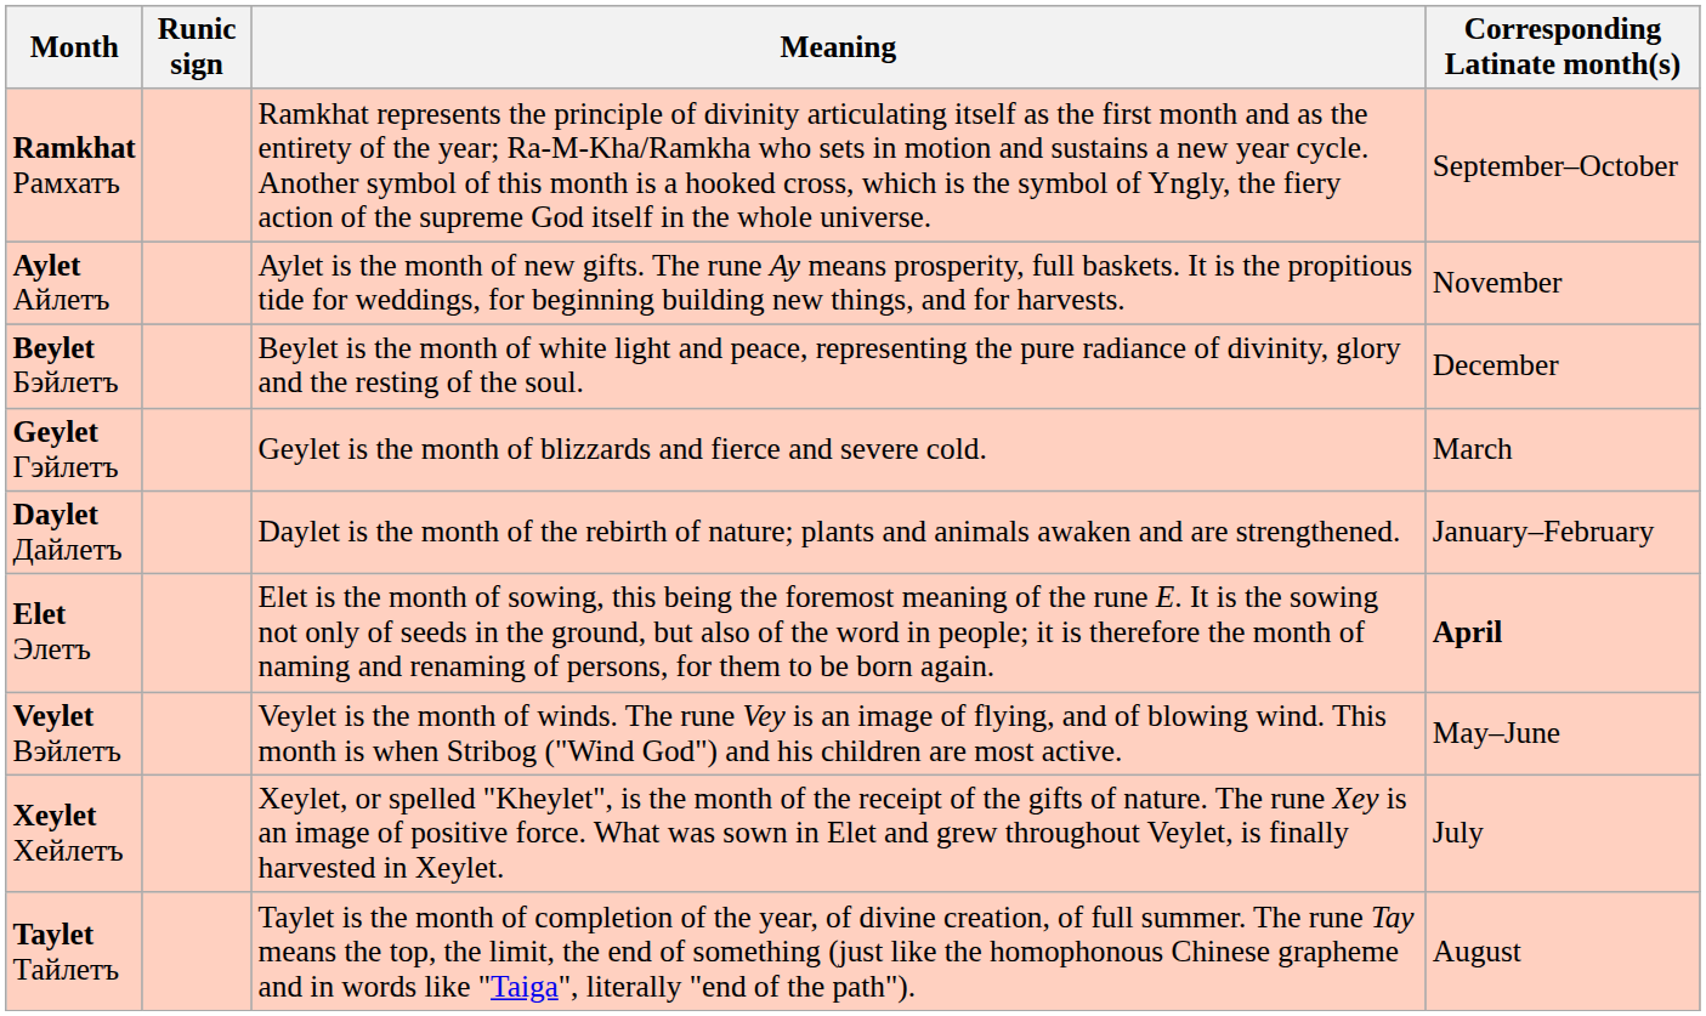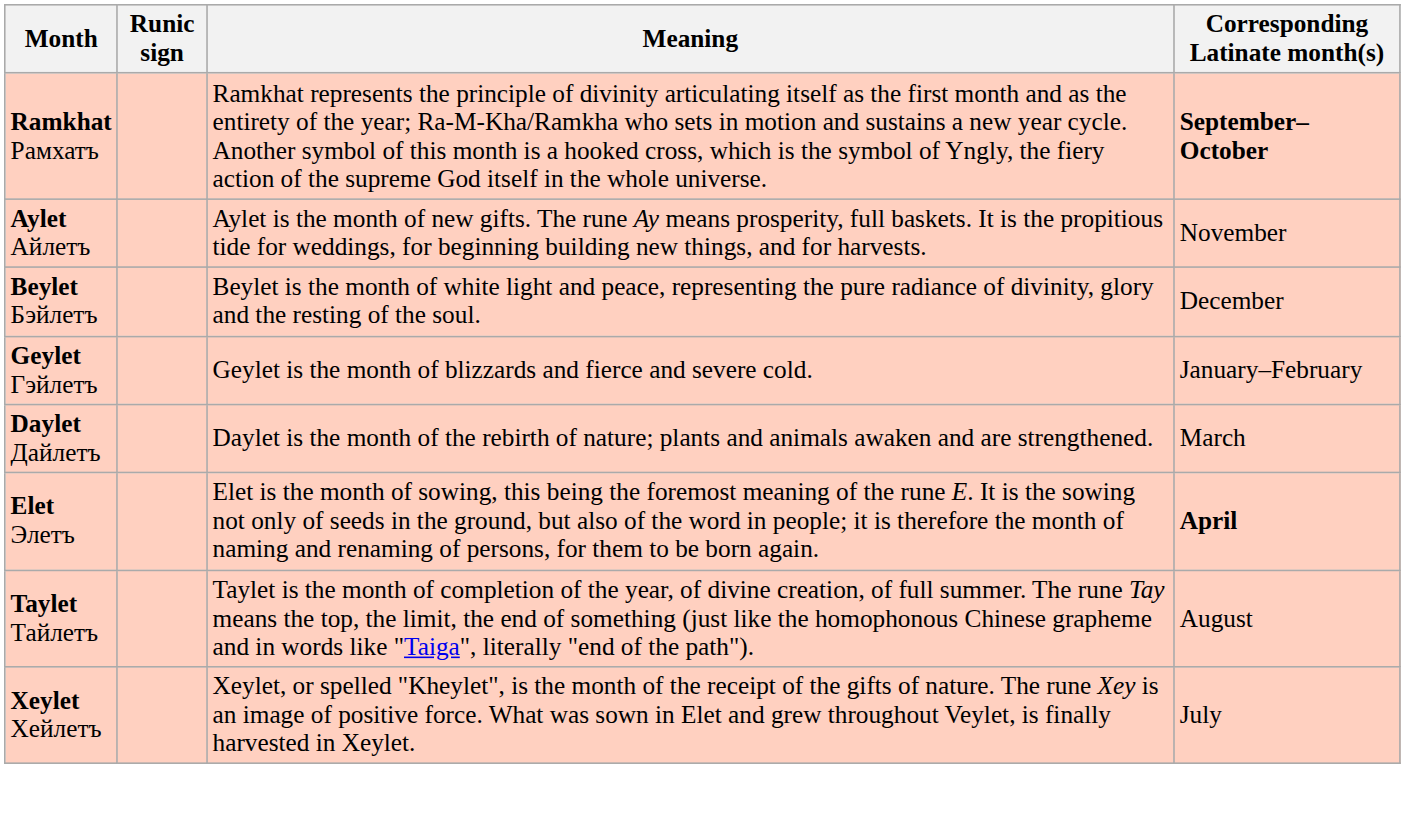 <table class="wikitable" style="margin:auto">
 <tr>
 <th>Month</th>
 <th>Runic sign</th>
 <th>Meaning</th>
 <th>Corresponding Latinate month(s)</th>
 </tr>
 <tr bgcolor="#FFD0C0">
 <td><strong>Ramkhat</strong><br>Рамхатъ</td>
 <td></td>
 <td>Ramkhat represents the principle of divinity articulating itself as the first month and as the entirety of the year; Ra-M-Kha/Ramkha who sets in motion and sustains a new year cycle. Another symbol of this month is a hooked cross, which is the symbol of Yngly, the fiery action of the supreme God itself in the whole universe.</td>
-<td>September–October</td>
+<td><strong>September–October</strong></td>
 </tr>
 <tr bgcolor="#FFD0C0">
 <td><strong>Aylet</strong><br>Айлетъ</td>
 <td></td>
 <td>Aylet is the month of new gifts. The rune <em>Ay</em> means prosperity, full baskets. It is the propitious tide for weddings, for beginning building new things, and for harvests.</td>
 <td>November</td>
 </tr>
 <tr bgcolor="#FFD0C0">
 <td><strong>Beylet</strong><br>Бэйлетъ</td>
 <td></td>
 <td>Beylet is the month of white light and peace, representing the pure radiance of divinity, glory and the resting of the soul.</td>
 <td>December</td>
 </tr>
 <tr bgcolor="#FFD0C0">
 <td><strong>Geylet</strong><br>Гэйлетъ</td>
 <td></td>
 <td>Geylet is the month of blizzards and fierce and severe cold.</td>
-<td>March</td>
+<td>January–February</td>
 </tr>
 <tr bgcolor="#FFD0C0">
 <td><strong>Daylet</strong><br>Дайлетъ</td>
 <td></td>
 <td>Daylet is the month of the rebirth of nature; plants and animals awaken and are strengthened.</td>
-<td>January–February</td>
+<td>March</td>
 </tr>
 <tr bgcolor="#FFD0C0">
 <td><strong>Elet</strong><br>Элетъ</td>
 <td></td>
 <td>Elet is the month of sowing, this being the foremost meaning of the rune <em>E</em>. It is the sowing not only of seeds in the ground, but also of the word in people; it is therefore the month of naming and renaming of persons, for them to be born again.</td>
 <td><strong>April</strong></td>
 </tr>
 <tr bgcolor="#FFD0C0">
-<td><strong>Veylet</strong><br>Вэйлетъ</td>
+<td><strong>Taylet</strong><br>Тайлетъ</td>
 <td></td>
-<td>Veylet is the month of winds. The rune <em>Vey</em> is an image of flying, and of blowing wind. This month is when Stribog ("Wind God") and his children are most active.</td>
-<td>May–June</td>
+<td>Taylet is the month of completion of the year, of divine creation, of full summer. The rune <em>Tay</em> means the top, the limit, the end of something (just like the homophonous Chinese grapheme and in words like "<a href='#'>Taiga</a>", literally "end of the path").</td>
+<td>August</td>
 </tr>
 <tr bgcolor="#FFD0C0">
 <td><strong>Xeylet</strong><br>Хейлетъ</td>
 <td></td>
 <td>Xeylet, or spelled "Kheylet", is the month of the receipt of the gifts of nature. The rune <em>Xey</em> is an image of positive force. What was sown in Elet and grew throughout Veylet, is finally harvested in Xeylet.</td>
 <td>July</td>
 </tr>
-<tr bgcolor="#FFD0C0">
-<td><strong>Taylet</strong><br>Тайлетъ</td>
-<td></td>
-<td>Taylet is the month of completion of the year, of divine creation, of full summer. The rune <em>Tay</em> means the top, the limit, the end of something (just like the homophonous Chinese grapheme and in words like "<a href='#'>Taiga</a>", literally "end of the path").</td>
-<td>August</td>
-</tr>
 </table>
